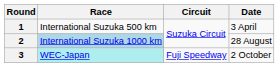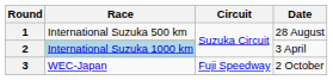 <table class="wikitable" style="font-size: 90%;">
 <tr>
 <th>Round</th>
 <th>Race</th>
 <th>Circuit</th>
 <th>Date</th>
 </tr>
 <tr>
 <th>1</th>
 <td>International Suzuka 500 km</td>
 <td rowspan=2><a href='#'>Suzuka Circuit</a></td>
-<td>3 April</td>
+<td>28 August</td>
 </tr>
 <tr>
 <th>2</th>
 <td style="background: lightblue;"><a href='#'>International Suzuka 1000 km</a></td>
-<td>28 August</td>
+<td>3 April</td>
 </tr>
 <tr>
 <th>3</th>
-<td style="background: paleturquoise;"><a href='#'>WEC-Japan</a></td>
+<td><a href='#'>WEC-Japan</a></td>
 <td><a href='#'>Fuji Speedway</a></td>
 <td>2 October</td>
 </tr>
 </table>
